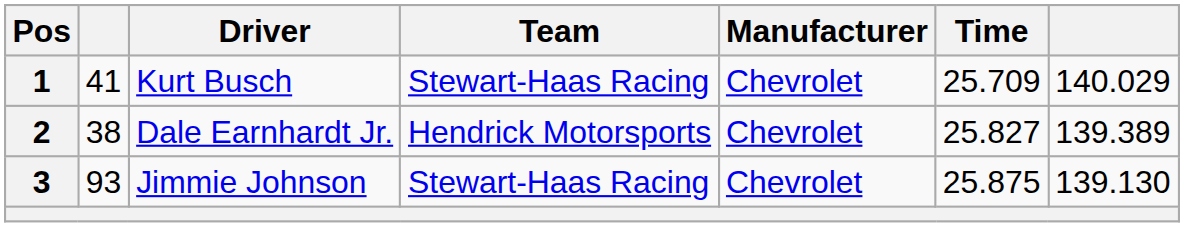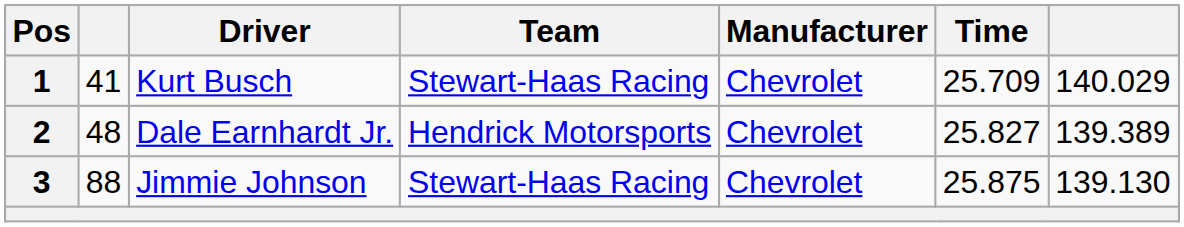 <table class="wikitable" style="font-size:95%">
 <tr>
 <th>Pos</th>
 <th></th>
 <th>Driver</th>
 <th>Team</th>
 <th>Manufacturer</th>
 <th>Time</th>
 <th></th>
 </tr>
 <tr>
 <th>1</th>
 <td>41</td>
 <td><a href='#'>Kurt Busch</a></td>
 <td><a href='#'>Stewart-Haas Racing</a></td>
 <td><a href='#'>Chevrolet</a></td>
 <td>25.709</td>
 <td>140.029</td>
 </tr>
 <tr>
 <th>2</th>
-<td>38</td>
+<td>48</td>
 <td><a href='#'>Dale Earnhardt Jr.</a></td>
 <td><a href='#'>Hendrick Motorsports</a></td>
 <td><a href='#'>Chevrolet</a></td>
 <td>25.827</td>
 <td>139.389</td>
 </tr>
 <tr>
 <th>3</th>
-<td>93</td>
+<td>88</td>
 <td><a href='#'>Jimmie Johnson</a></td>
 <td><a href='#'>Stewart-Haas Racing</a></td>
 <td><a href='#'>Chevrolet</a></td>
 <td>25.875</td>
 <td>139.130</td>
 </tr>
 <tr>
 <th colspan="7"></th>
 </tr>
 </table>
